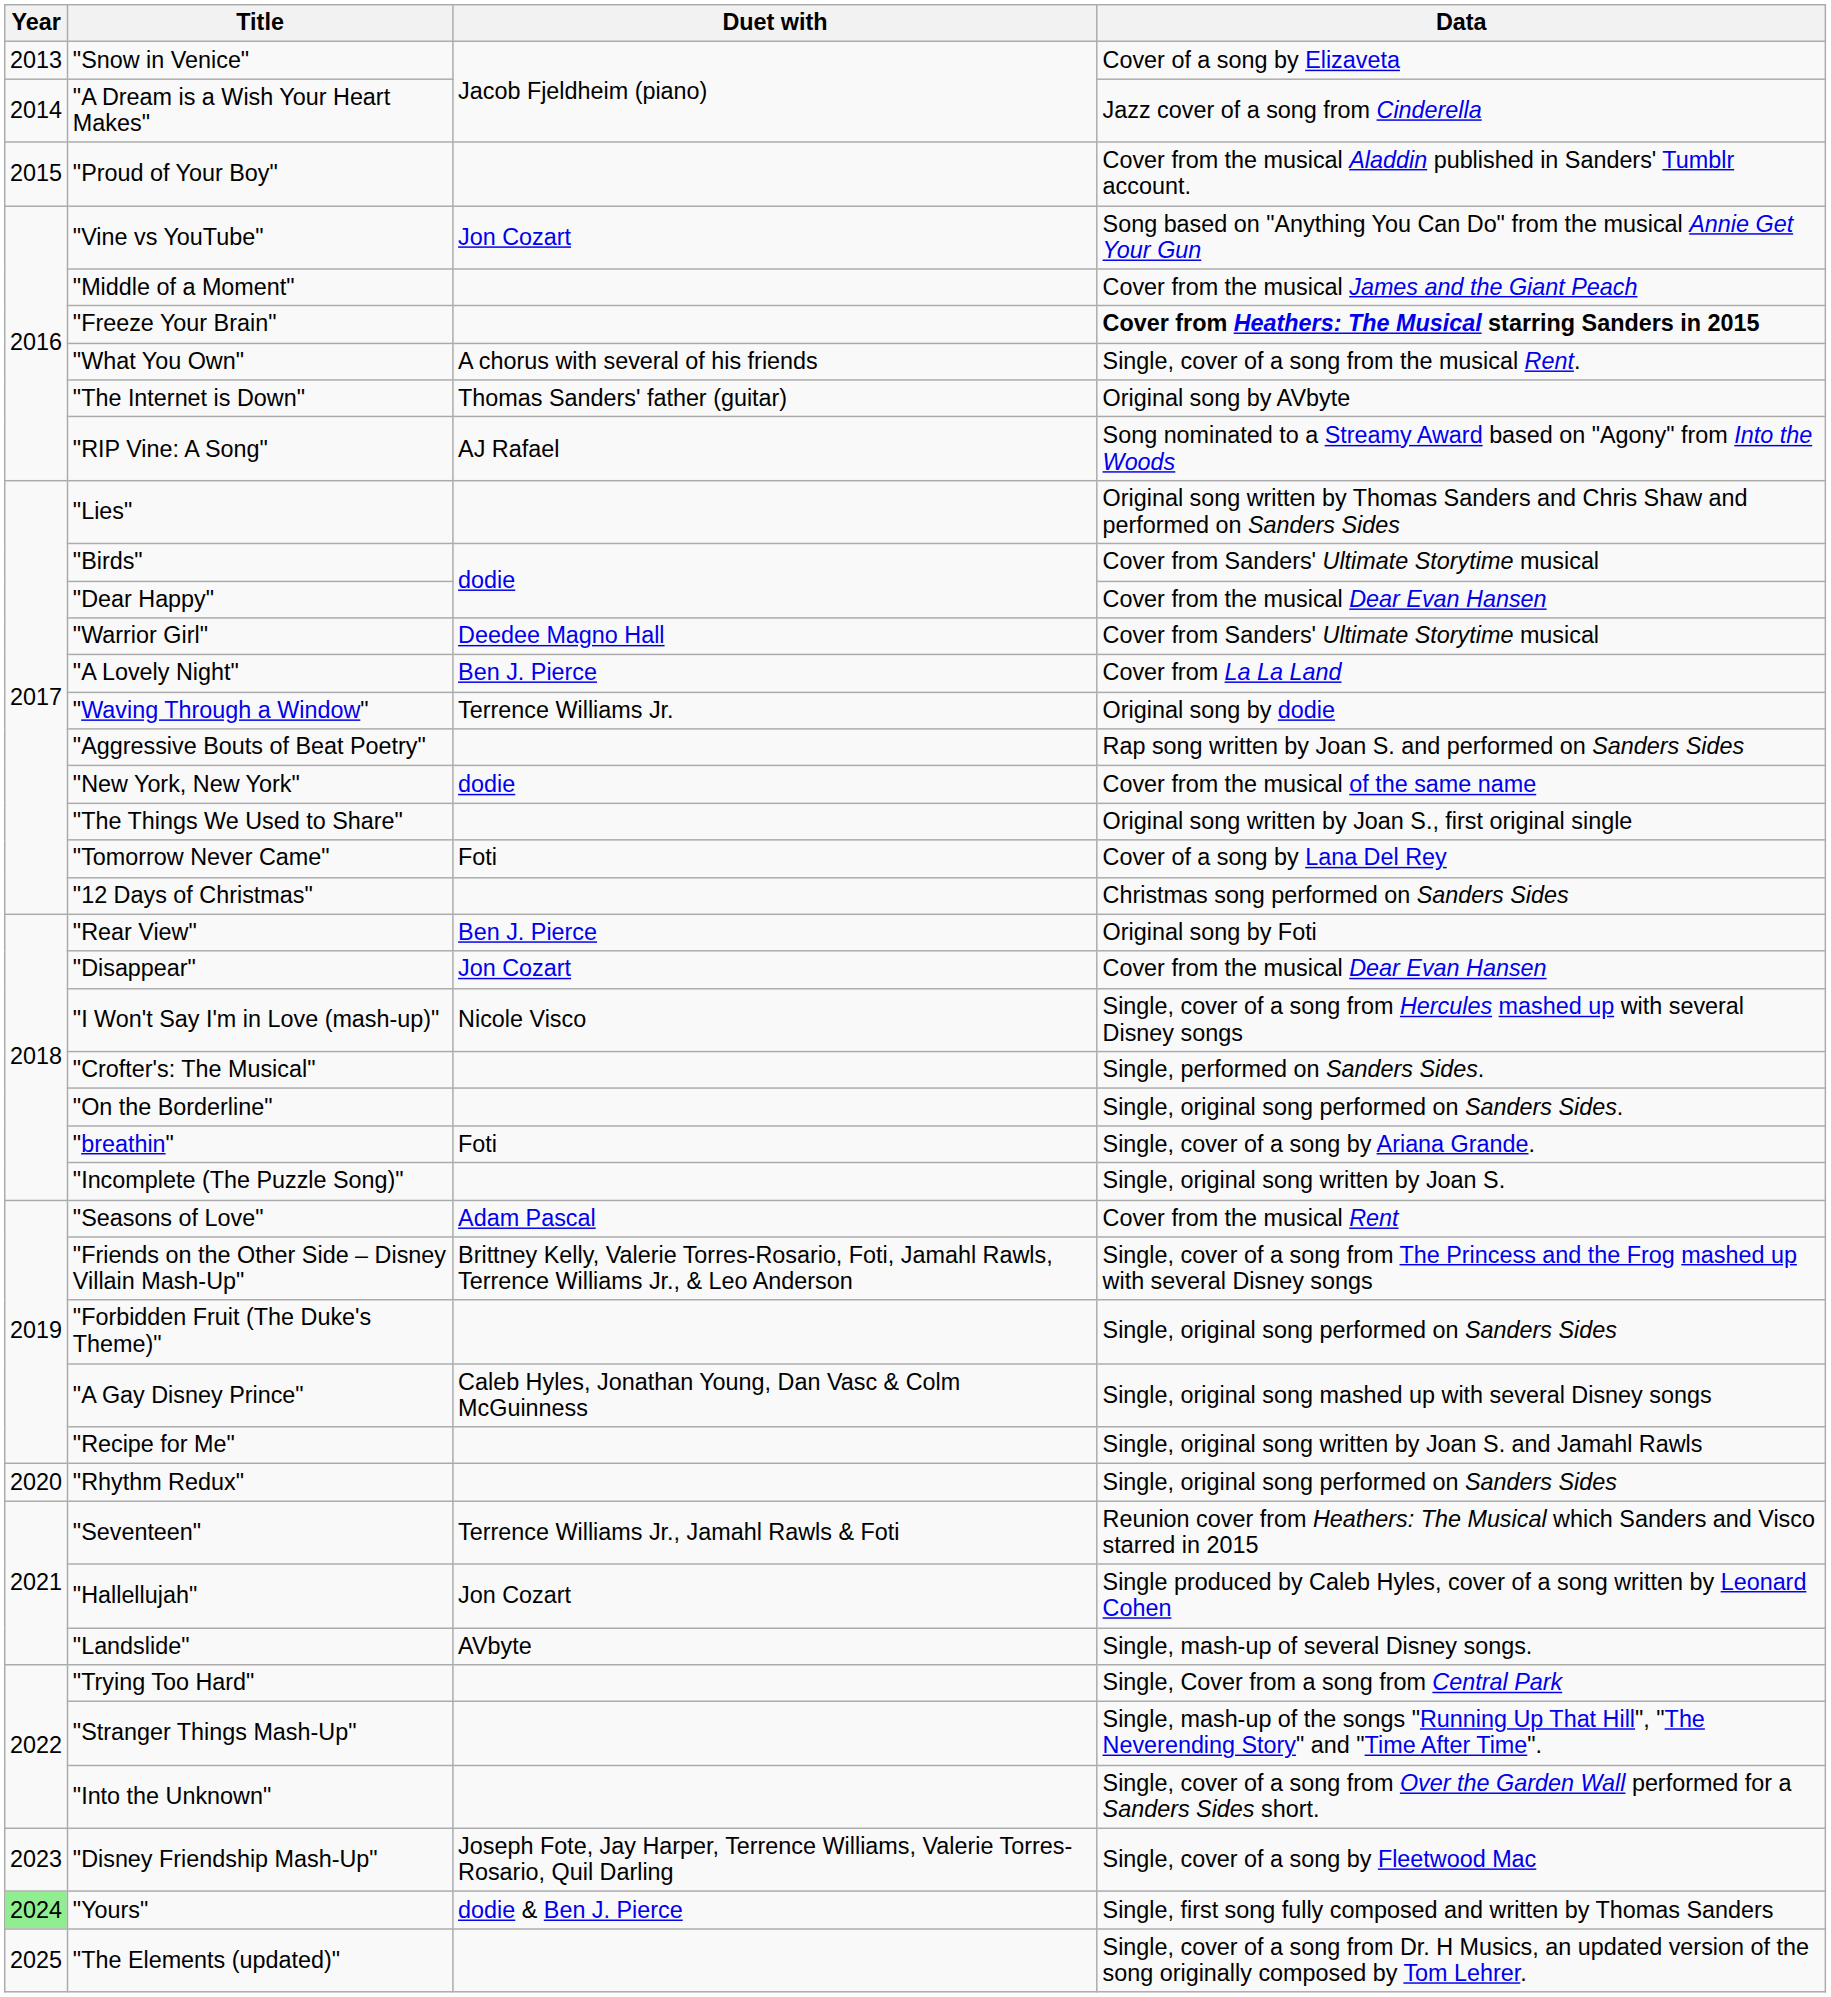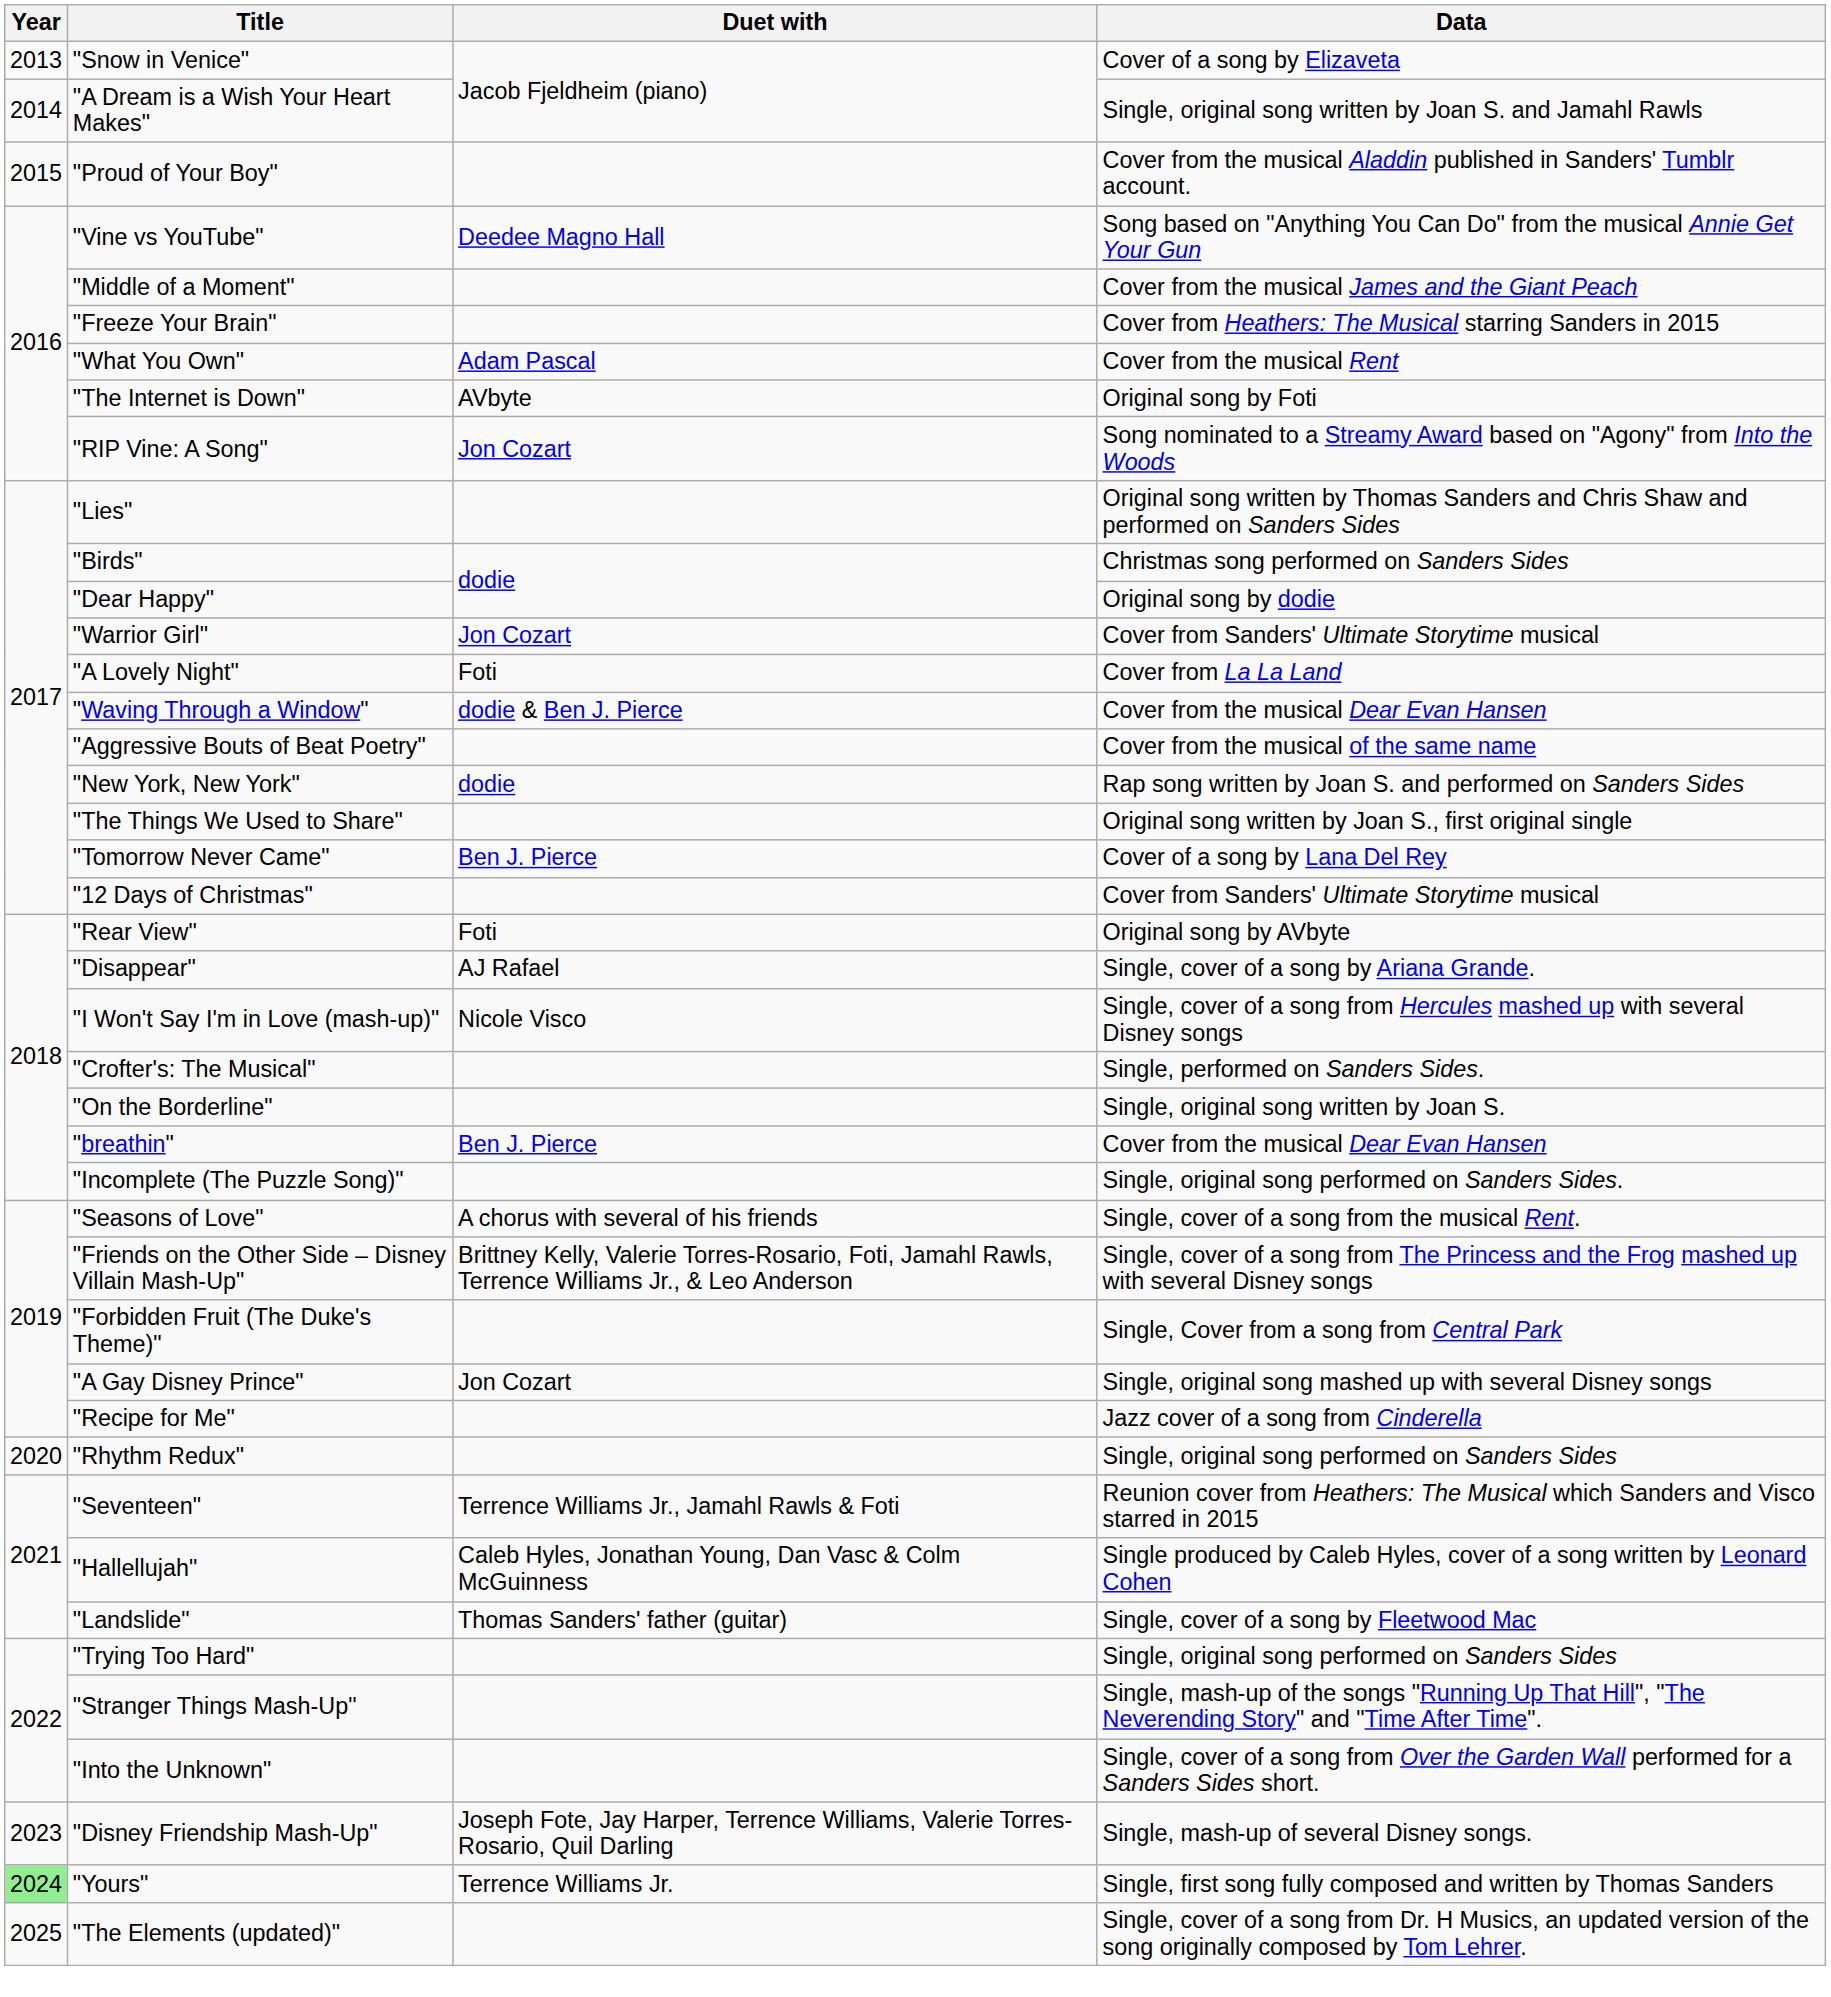 <table class="wikitable sortable">
 <tr>
 <th>Year</th>
 <th>Title</th>
 <th>Duet with</th>
 <th>Data</th>
 </tr>
 <tr>
 <td>2013</td>
 <td>"Snow in Venice"</td>
 <td rowspan=2>Jacob Fjeldheim (piano)</td>
 <td>Cover of a song by <a href='#'>Elizaveta</a></td>
 </tr>
 <tr>
 <td>2014</td>
 <td>"A Dream is a Wish Your Heart Makes"</td>
-<td>Jazz cover of a song from <em><a href='#'>Cinderella</a></em></td>
+<td>Single, original song written by Joan S. and Jamahl Rawls</td>
 </tr>
 <tr>
 <td>2015</td>
 <td>"Proud of Your Boy"</td>
 <td></td>
 <td>Cover from the musical <em><a href='#'>Aladdin</a></em> published in Sanders' <a href='#'>Tumblr</a> account.</td>
 </tr>
 <tr>
 <td rowspan=6>2016</td>
 <td>"Vine vs YouTube"</td>
-<td><a href='#'>Jon Cozart</a></td>
+<td><a href='#'>Deedee Magno Hall</a></td>
 <td>Song based on "Anything You Can Do" from the musical <em><a href='#'>Annie Get Your Gun</a></em></td>
 </tr>
 <tr>
 <td>"Middle of a Moment"</td>
 <td></td>
 <td>Cover from the musical <em><a href='#'>James and the Giant Peach</a></em></td>
 </tr>
 <tr>
 <td>"Freeze Your Brain"</td>
 <td></td>
-<td><strong>Cover from <em><a href='#'>Heathers: The Musical</a></em> starring Sanders in 2015</strong></td>
+<td>Cover from <em><a href='#'>Heathers: The Musical</a></em> starring Sanders in 2015</td>
 </tr>
 <tr>
 <td>"What You Own"</td>
-<td>A chorus with several of his friends</td>
-<td>Single, cover of a song from the musical <em><a href='#'>Rent</a></em>.</td>
+<td><a href='#'>Adam Pascal</a></td>
+<td>Cover from the musical <em><a href='#'>Rent</a></em></td>
 </tr>
 <tr>
 <td>"The Internet is Down"</td>
-<td>Thomas Sanders' father (guitar)</td>
-<td>Original song by AVbyte</td>
+<td>AVbyte</td>
+<td>Original song by Foti</td>
 </tr>
 <tr>
 <td>"RIP Vine: A Song"</td>
-<td>AJ Rafael</td>
+<td><a href='#'>Jon Cozart</a></td>
 <td>Song nominated to a <a href='#'>Streamy Award</a> based on "Agony" from <em><a href='#'>Into the Woods</a></em></td>
 </tr>
 <tr>
 <td rowspan=11>2017</td>
 <td>"Lies"</td>
 <td></td>
 <td>Original song written by Thomas Sanders and Chris Shaw and performed on <em>Sanders Sides</em></td>
 </tr>
 <tr>
 <td>"Birds"</td>
 <td rowspan=2><a href='#'>dodie</a></td>
-<td>Cover from Sanders' <em>Ultimate Storytime</em> musical</td>
+<td>Christmas song performed on <em>Sanders Sides</em></td>
 </tr>
 <tr>
 <td>"Dear Happy"</td>
-<td>Cover from the musical <em><a href='#'>Dear Evan Hansen</a></em></td>
+<td>Original song by <a href='#'>dodie</a></td>
 </tr>
 <tr>
 <td>"Warrior Girl"</td>
-<td><a href='#'>Deedee Magno Hall</a></td>
+<td><a href='#'>Jon Cozart</a></td>
 <td>Cover from Sanders' <em>Ultimate Storytime</em> musical</td>
 </tr>
 <tr>
 <td>"A Lovely Night"</td>
-<td><a href='#'>Ben J. Pierce</a></td>
+<td>Foti</td>
 <td>Cover from <em><a href='#'>La La Land</a></em></td>
 </tr>
 <tr>
 <td>"<a href='#'>Waving Through a Window</a>"</td>
-<td>Terrence Williams Jr.</td>
-<td>Original song by <a href='#'>dodie</a></td>
+<td><a href='#'>dodie</a> & <a href='#'>Ben J. Pierce</a></td>
+<td>Cover from the musical <em><a href='#'>Dear Evan Hansen</a></em></td>
 </tr>
 <tr>
 <td>"Aggressive Bouts of Beat Poetry"</td>
 <td></td>
-<td>Rap song written by Joan S. and performed on <em>Sanders Sides</em></td>
+<td>Cover from the musical <a href='#'>of the same name</a></td>
 </tr>
 <tr>
 <td>"New York, New York"</td>
 <td><a href='#'>dodie</a></td>
-<td>Cover from the musical <a href='#'>of the same name</a></td>
+<td>Rap song written by Joan S. and performed on <em>Sanders Sides</em></td>
 </tr>
 <tr>
 <td>"The Things We Used to Share"</td>
 <td></td>
 <td>Original song written by Joan S., first original single</td>
 </tr>
 <tr>
 <td>"Tomorrow Never Came"</td>
-<td>Foti</td>
+<td><a href='#'>Ben J. Pierce</a></td>
 <td>Cover of a song by <a href='#'>Lana Del Rey</a></td>
 </tr>
 <tr>
 <td>"12 Days of Christmas"</td>
 <td></td>
-<td>Christmas song performed on <em>Sanders Sides</em></td>
+<td>Cover from Sanders' <em>Ultimate Storytime</em> musical</td>
 </tr>
 <tr>
 <td rowspan=7>2018</td>
 <td>"Rear View"</td>
-<td><a href='#'>Ben J. Pierce</a></td>
-<td>Original song by Foti</td>
+<td>Foti</td>
+<td>Original song by AVbyte</td>
 </tr>
 <tr>
 <td>"Disappear"</td>
-<td><a href='#'>Jon Cozart</a></td>
-<td>Cover from the musical <em><a href='#'>Dear Evan Hansen</a></em></td>
+<td>AJ Rafael</td>
+<td>Single, cover of a song by <a href='#'>Ariana Grande</a>.</td>
 </tr>
 <tr>
 <td>"I Won't Say I'm in Love (mash-up)"</td>
 <td>Nicole Visco</td>
 <td>Single, cover of a song from <em><a href='#'>Hercules</a></em> <a href='#'>mashed up</a> with several Disney songs</td>
 </tr>
 <tr>
 <td>"Crofter's: The Musical"</td>
 <td></td>
 <td>Single, performed on <em>Sanders Sides</em>.</td>
 </tr>
 <tr>
 <td>"On the Borderline"</td>
 <td></td>
-<td>Single, original song performed on <em>Sanders Sides</em>.</td>
+<td>Single, original song written by Joan S.</td>
 </tr>
 <tr>
 <td>"<a href='#'>breathin</a>"</td>
-<td>Foti</td>
-<td>Single, cover of a song by <a href='#'>Ariana Grande</a>.</td>
+<td><a href='#'>Ben J. Pierce</a></td>
+<td>Cover from the musical <em><a href='#'>Dear Evan Hansen</a></em></td>
 </tr>
 <tr>
 <td>"Incomplete (The Puzzle Song)"</td>
 <td></td>
-<td>Single, original song written by Joan S.</td>
+<td>Single, original song performed on <em>Sanders Sides</em>.</td>
 </tr>
 <tr>
 <td rowspan="5">2019</td>
 <td>"Seasons of Love"</td>
-<td><a href='#'>Adam Pascal</a></td>
-<td>Cover from the musical <em><a href='#'>Rent</a></em></td>
+<td>A chorus with several of his friends</td>
+<td>Single, cover of a song from the musical <em><a href='#'>Rent</a></em>.</td>
 </tr>
 <tr>
 <td>"Friends on the Other Side – Disney Villain Mash-Up"</td>
 <td>Brittney Kelly, Valerie Torres-Rosario, Foti, Jamahl Rawls, Terrence Williams Jr., & Leo Anderson</td>
 <td>Single, cover of a song from <a href='#'>The Princess and the Frog</a> <a href='#'>mashed up</a> with several Disney songs</td>
 </tr>
 <tr>
 <td>"Forbidden Fruit (The Duke's Theme)"</td>
 <td></td>
-<td>Single, original song performed on <em>Sanders Sides</em></td>
+<td>Single, Cover from a song from <em><a href='#'>Central Park</a></em></td>
 </tr>
 <tr>
 <td>"A Gay Disney Prince"</td>
-<td>Caleb Hyles, Jonathan Young, Dan Vasc & Colm McGuinness</td>
+<td>Jon Cozart</td>
 <td>Single, original song mashed up with several Disney songs</td>
 </tr>
 <tr>
 <td>"Recipe for Me"</td>
 <td></td>
-<td>Single, original song written by Joan S. and Jamahl Rawls</td>
+<td>Jazz cover of a song from <em><a href='#'>Cinderella</a></em></td>
 </tr>
 <tr>
 <td>2020</td>
 <td>"Rhythm Redux"</td>
 <td></td>
 <td>Single, original song performed on <em>Sanders Sides</em></td>
 </tr>
 <tr>
 <td rowspan="3">2021</td>
 <td>"Seventeen"</td>
 <td>Terrence Williams Jr., Jamahl Rawls & Foti</td>
 <td>Reunion cover from <em>Heathers: The Musical</em> which Sanders and Visco starred in 2015</td>
 </tr>
 <tr>
 <td>"Hallellujah"</td>
-<td>Jon Cozart</td>
+<td>Caleb Hyles, Jonathan Young, Dan Vasc & Colm McGuinness</td>
 <td>Single produced by Caleb Hyles, cover of a song written by <a href='#'>Leonard Cohen</a></td>
 </tr>
 <tr>
 <td>"Landslide"</td>
-<td>AVbyte</td>
-<td>Single, mash-up of several Disney songs.</td>
+<td>Thomas Sanders' father (guitar)</td>
+<td>Single, cover of a song by <a href='#'>Fleetwood Mac</a></td>
 </tr>
 <tr>
 <td rowspan="3">2022</td>
 <td>"Trying Too Hard"</td>
 <td></td>
-<td>Single, Cover from a song from <em><a href='#'>Central Park</a></em></td>
+<td>Single, original song performed on <em>Sanders Sides</em></td>
 </tr>
 <tr>
 <td>"Stranger Things Mash-Up"</td>
 <td></td>
 <td>Single, mash-up of the songs "<a href='#'>Running Up That Hill</a>", "<a href='#'>The Neverending Story</a>" and "<a href='#'>Time After Time</a>".</td>
 </tr>
 <tr>
 <td>"Into the Unknown"</td>
 <td></td>
 <td>Single, cover of a song from <em><a href='#'>Over the Garden Wall</a></em> performed for a <em>Sanders Sides</em> short.</td>
 </tr>
 <tr>
 <td rowspan="1">2023</td>
 <td>"Disney Friendship Mash-Up"</td>
 <td>Joseph Fote, Jay Harper, Terrence Williams, Valerie Torres-Rosario, Quil Darling</td>
-<td>Single, cover of a song by <a href='#'>Fleetwood Mac</a></td>
+<td>Single, mash-up of several Disney songs.</td>
 </tr>
 <tr>
 <td rowspan="1" style="background: lightgreen;">2024</td>
 <td>"Yours"</td>
-<td><a href='#'>dodie</a> & <a href='#'>Ben J. Pierce</a></td>
+<td>Terrence Williams Jr.</td>
 <td>Single, first song fully composed and written by Thomas Sanders</td>
 </tr>
 <tr>
 <td>2025</td>
 <td>"The Elements (updated)"</td>
 <td></td>
 <td>Single, cover of a song from Dr. H Musics, an updated version of the song originally composed by <a href='#'>Tom Lehrer</a>.</td>
 </tr>
 </table>
